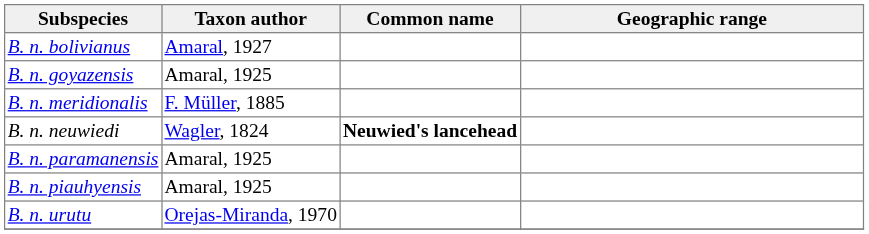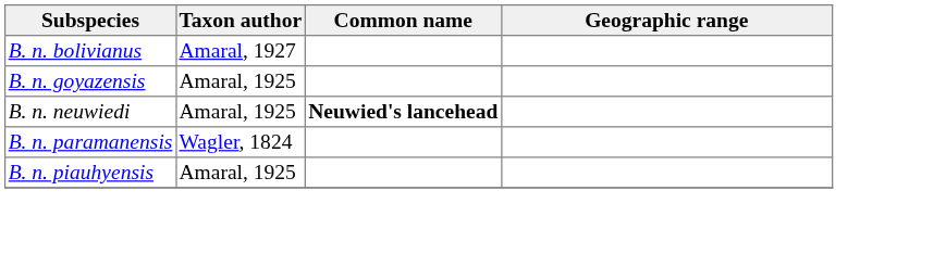 <table cellspacing=0 cellpadding=2 border=1 style="border-collapse: collapse;">
 <tr>
 <th bgcolor="#f0f0f0">Subspecies</th>
 <th bgcolor="#f0f0f0">Taxon author</th>
 <th bgcolor="#f0f0f0">Common name</th>
 <th bgcolor="#f0f0f0">Geographic range</th>
 </tr>
 <tr>
 <td><em><a href='#'>B. n. bolivianus</a></em></td>
 <td><a href='#'>Amaral</a>, 1927</td>
 <td></td>
 <td style="width:40%"></td>
 </tr>
 <tr>
 <td><em><a href='#'>B. n. goyazensis</a></em></td>
 <td>Amaral, 1925</td>
 <td></td>
 <td></td>
 </tr>
 <tr>
-<td><em><a href='#'>B. n. meridionalis</a></em></td>
-<td><a href='#'>F. Müller</a>, 1885</td>
-<td></td>
-<td></td>
-</tr>
-<tr>
 <td><em>B. n. neuwiedi</em></td>
-<td><a href='#'>Wagler</a>, 1824</td>
+<td>Amaral, 1925</td>
 <td><strong>Neuwied's lancehead</strong></td>
 <td></td>
 </tr>
 <tr>
 <td><em><a href='#'>B. n. paramanensis</a></em></td>
-<td>Amaral, 1925</td>
+<td><a href='#'>Wagler</a>, 1824</td>
 <td></td>
 <td></td>
 </tr>
 <tr>
 <td><em><a href='#'>B. n. piauhyensis</a></em></td>
 <td>Amaral, 1925</td>
 <td></td>
 <td></td>
 </tr>
 <tr>
-<td><em><a href='#'>B. n. urutu</a></em></td>
-<td><a href='#'>Orejas-Miranda</a>, 1970</td>
-<td></td>
-<td></td>
-</tr>
-<tr>
 </tr>
 </table>
